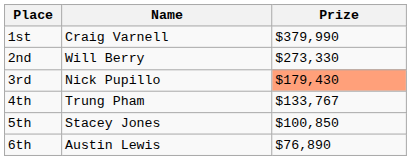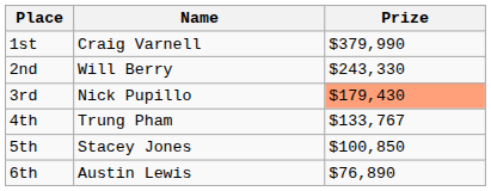 <table class="wikitable">
 <tr>
 <th style="width:50px;">Place</th>
 <th style="width:200px;">Name</th>
 <th style="width:125px;">Prize</th>
 </tr>
 <tr>
 <td>1st</td>
 <td> Craig Varnell</td>
 <td>$379,990</td>
 </tr>
 <tr>
 <td>2nd</td>
 <td> Will Berry</td>
-<td>$273,330</td>
+<td>$243,330</td>
 </tr>
 <tr>
 <td>3rd</td>
 <td> Nick Pupillo</td>
 <td style="background: lightsalmon;">$179,430</td>
 </tr>
 <tr>
 <td>4th</td>
 <td> Trung Pham</td>
 <td>$133,767</td>
 </tr>
 <tr>
 <td>5th</td>
 <td>  Stacey Jones</td>
 <td>$100,850</td>
 </tr>
 <tr>
 <td>6th</td>
 <td>  Austin Lewis</td>
 <td>$76,890</td>
 </tr>
 </table>
